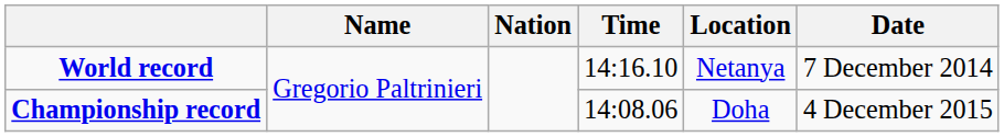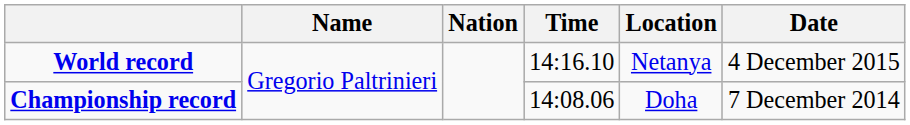 <table class=wikitable style=text-align:center>
 <tr>
 <th></th>
 <th>Name</th>
 <th>Nation</th>
 <th>Time</th>
 <th>Location</th>
 <th>Date</th>
 </tr>
 <tr>
 <td><strong><a href='#'>World record</a></strong></td>
 <td align=left rowspan=2><a href='#'>Gregorio Paltrinieri</a></td>
 <td align=left rowspan=2></td>
 <td align=left>14:16.10</td>
 <td><a href='#'>Netanya</a></td>
-<td>7 December 2014</td>
+<td>4 December 2015</td>
 </tr>
 <tr>
 <td><strong><a href='#'>Championship record</a></strong></td>
 <td align=left>14:08.06</td>
 <td><a href='#'>Doha</a></td>
-<td>4 December 2015</td>
+<td>7 December 2014</td>
 </tr>
 </table>
